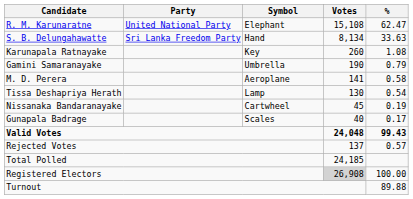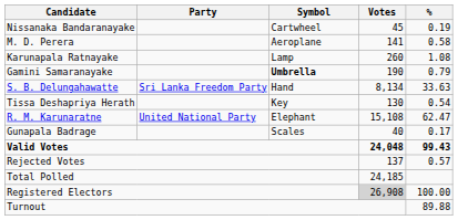 <table class="wikitable" border="1" style="text-align:right;">
 <tr>
 <th align=left width="180">Candidate</th>
 <th align=left width="180">Party</th>
 <th align=left width="120">Symbol</th>
 <th align=left width="60">Votes</th>
 <th align=left width="60">%</th>
 </tr>
 <tr>
-<td align=left><a href='#'>R. M. Karunaratne</a></td>
-<td align=left><a href='#'>United National Party</a></td>
-<td align=left>Elephant</td>
-<td>15,108</td>
-<td>62.47</td>
+<td align=left>Nissanaka Bandaranayake</td>
+<td align=left></td>
+<td align=left>Cartwheel</td>
+<td>45</td>
+<td>0.19</td>
+</tr>
+<tr>
+<td align=left>M. D. Perera</td>
+<td align=left></td>
+<td align=left>Aeroplane</td>
+<td>141</td>
+<td>0.58</td>
+</tr>
+<tr>
+<td align=left>Karunapala Ratnayake</td>
+<td align=left></td>
+<td align=left>Lamp</td>
+<td>260</td>
+<td>1.08</td>
+</tr>
+<tr>
+<td align=left>Gamini Samaranayake</td>
+<td align=left></td>
+<td align=left><strong>Umbrella</strong></td>
+<td>190</td>
+<td>0.79</td>
 </tr>
 <tr>
 <td align=left><a href='#'>S. B. Delungahawatte</a></td>
 <td align=left><a href='#'>Sri Lanka Freedom Party</a></td>
 <td align=left>Hand</td>
 <td>8,134</td>
 <td>33.63</td>
 </tr>
-<tr>
-<td align=left>Karunapala Ratnayake</td>
-<td align=left></td>
-<td align=left>Key</td>
-<td>260</td>
-<td>1.08</td>
-</tr>
-<tr>
-<td align=left>Gamini Samaranayake</td>
-<td align=left></td>
-<td align=left>Umbrella</td>
-<td>190</td>
-<td>0.79</td>
-</tr>
-<tr>
-<td align=left>M. D. Perera</td>
-<td align=left></td>
-<td align=left>Aeroplane</td>
-<td>141</td>
-<td>0.58</td>
-</tr>
 <tr 0.54>
 <td align=left>Tissa Deshapriya Herath</td>
 <td align=left></td>
-<td align=left>Lamp</td>
+<td align=left>Key</td>
 <td>130</td>
 <td>0.54</td>
 </tr>
 <tr>
-<td align=left>Nissanaka Bandaranayake</td>
-<td align=left></td>
-<td align=left>Cartwheel</td>
-<td>45</td>
-<td>0.19</td>
+<td align=left><a href='#'>R. M. Karunaratne</a></td>
+<td align=left><a href='#'>United National Party</a></td>
+<td align=left>Elephant</td>
+<td>15,108</td>
+<td>62.47</td>
 </tr>
 <tr>
 <td align=left>Gunapala Badrage</td>
 <td align=left></td>
 <td align=left>Scales</td>
 <td>40</td>
 <td>0.17</td>
 </tr>
 <tr>
 <td align=left colspan=3><strong>Valid Votes</strong></td>
 <td><strong>24,048</strong></td>
 <td><strong>99.43</strong></td>
 </tr>
 <tr>
 <td align=left colspan=3>Rejected Votes</td>
 <td>137</td>
 <td>0.57</td>
 </tr>
 <tr>
 <td align=left colspan=3>Total Polled</td>
 <td>24,185</td>
 <td></td>
 </tr>
 <tr>
 <td align=left colspan=3>Registered Electors</td>
 <td style="background: lightgrey;">26,908</td>
 <td>100.00</td>
 </tr>
 <tr>
 <td align=left colspan=4>Turnout</td>
 <td>89.88</td>
 </tr>
 </table>
